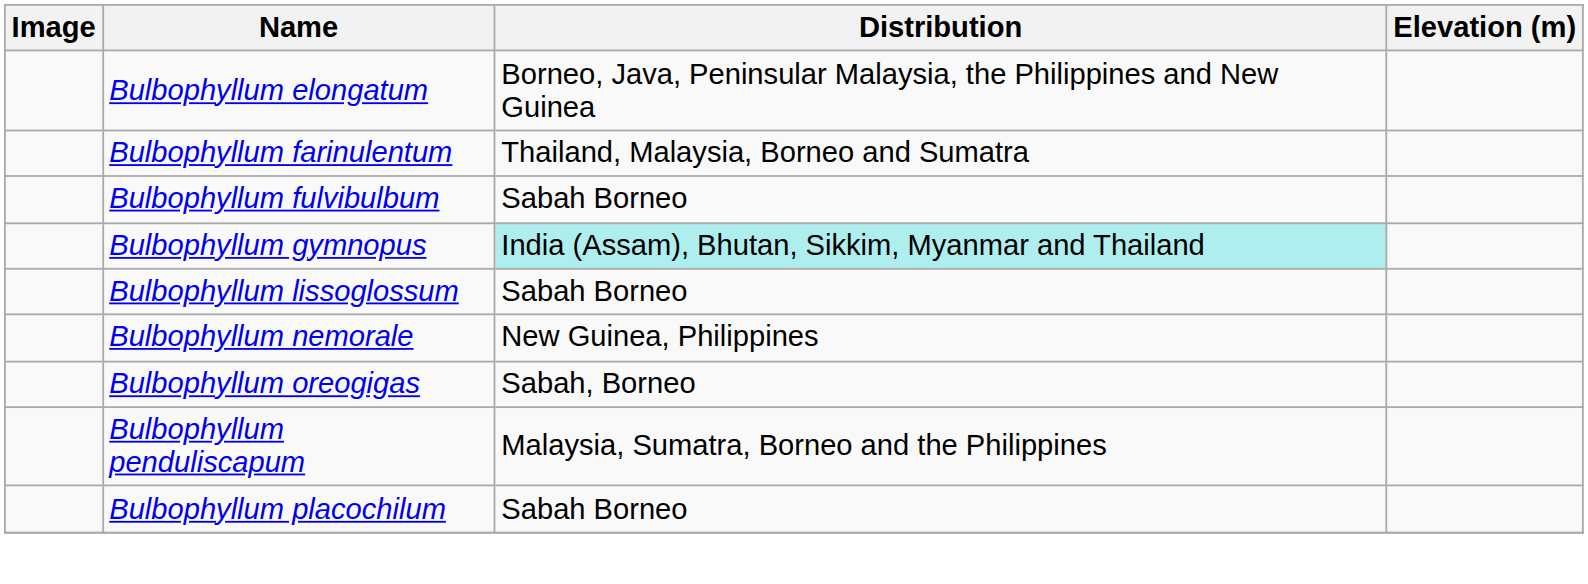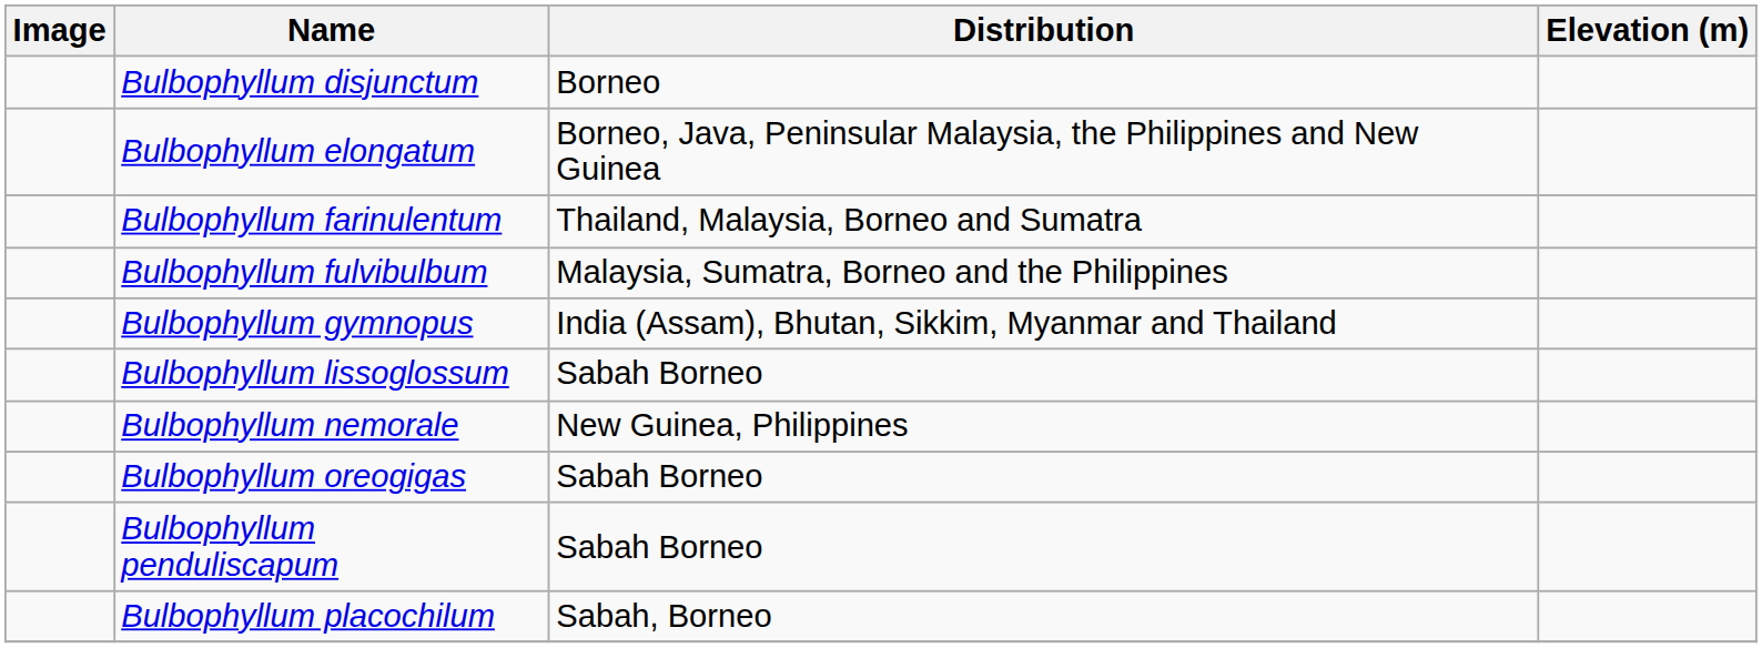 <table class="wikitable">
 <tr>
 <th>Image</th>
 <th>Name</th>
 <th>Distribution</th>
 <th>Elevation (m)</th>
+</tr>
+<tr>
+<td></td>
+<td><em><a href='#'>Bulbophyllum disjunctum</a></em> </td>
+<td>Borneo</td>
+<td></td>
 </tr>
 <tr>
 <td></td>
 <td><em><a href='#'>Bulbophyllum elongatum</a></em> </td>
 <td>Borneo, Java, Peninsular Malaysia, the Philippines and New Guinea</td>
 <td></td>
 </tr>
 <tr>
 <td></td>
 <td><em><a href='#'>Bulbophyllum farinulentum</a></em> </td>
 <td>Thailand, Malaysia, Borneo and Sumatra</td>
 <td></td>
 </tr>
 <tr>
 <td></td>
 <td><em><a href='#'>Bulbophyllum fulvibulbum</a></em> </td>
-<td>Sabah Borneo</td>
+<td>Malaysia, Sumatra, Borneo and the Philippines</td>
 <td></td>
 </tr>
 <tr>
 <td></td>
 <td><em><a href='#'>Bulbophyllum gymnopus</a></em> </td>
-<td style="background: paleturquoise;">India (Assam), Bhutan, Sikkim, Myanmar and Thailand</td>
+<td>India (Assam), Bhutan, Sikkim, Myanmar and Thailand</td>
 <td></td>
 </tr>
 <tr>
 <td></td>
 <td><em><a href='#'>Bulbophyllum lissoglossum</a></em> </td>
 <td>Sabah Borneo</td>
 <td></td>
 </tr>
 <tr>
 <td></td>
 <td><em><a href='#'>Bulbophyllum nemorale</a></em> </td>
 <td>New Guinea, Philippines</td>
 <td></td>
 </tr>
 <tr>
 <td></td>
 <td><em><a href='#'>Bulbophyllum oreogigas</a></em> </td>
-<td>Sabah, Borneo</td>
+<td>Sabah Borneo</td>
 <td></td>
 </tr>
 <tr>
 <td></td>
 <td><em><a href='#'>Bulbophyllum penduliscapum</a></em> </td>
-<td>Malaysia, Sumatra, Borneo and the Philippines</td>
+<td>Sabah Borneo</td>
 <td></td>
 </tr>
 <tr>
 <td></td>
 <td><em><a href='#'>Bulbophyllum placochilum</a></em> </td>
-<td>Sabah Borneo</td>
+<td>Sabah, Borneo</td>
 <td></td>
 </tr>
 <tr>
 </tr>
 </table>
